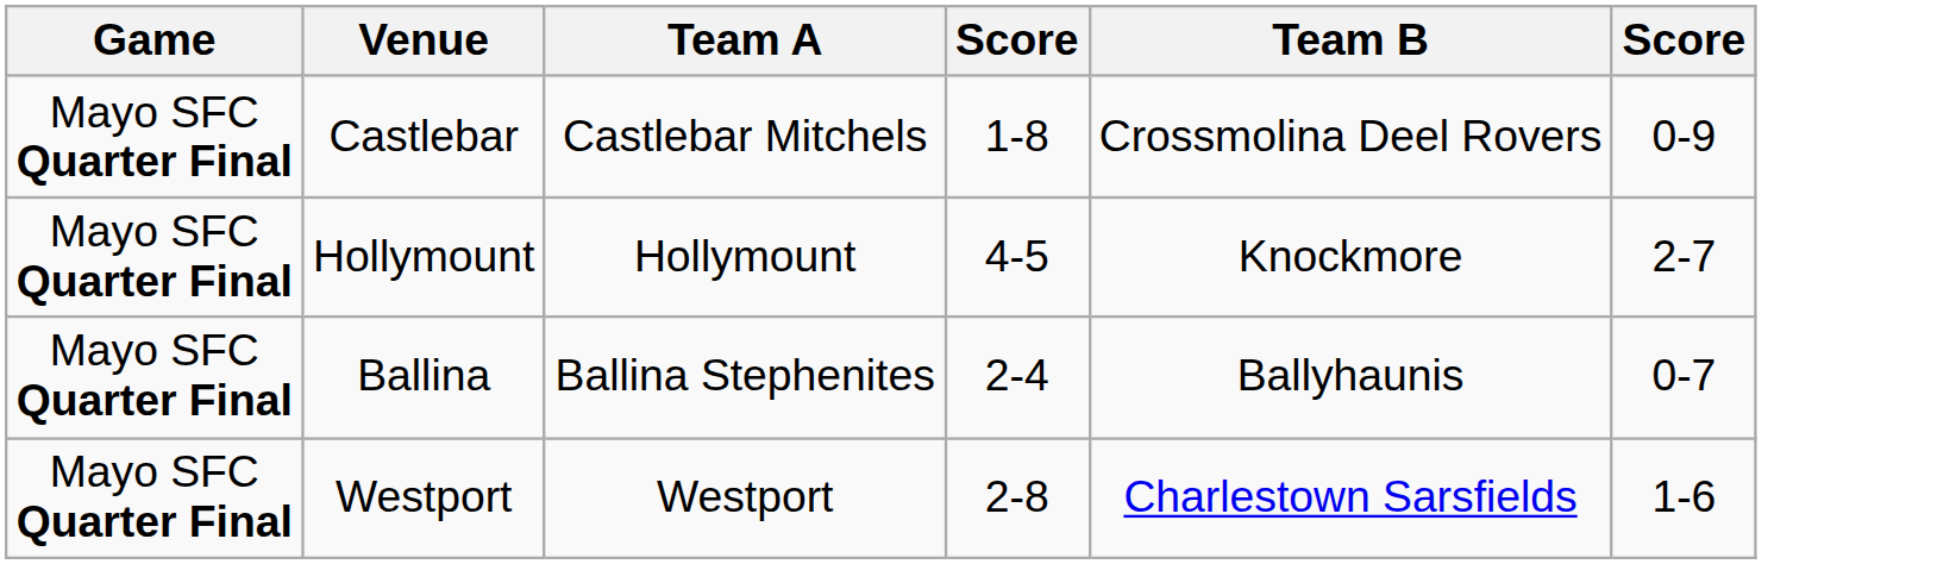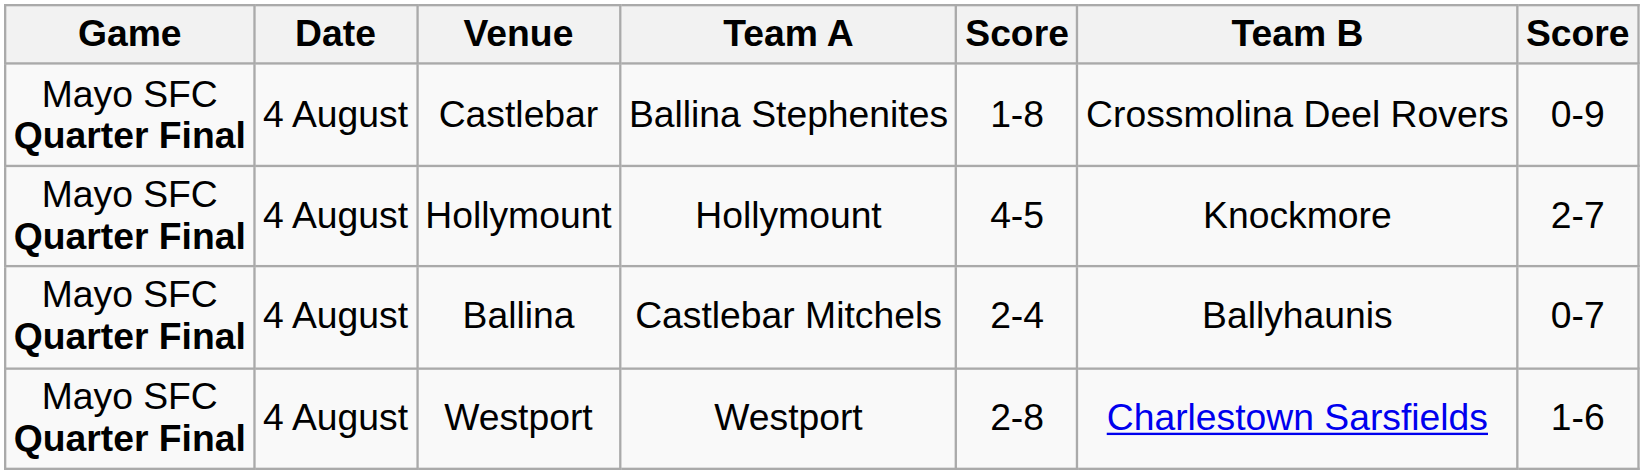 <table class="wikitable">
 <tr>
 <th>Game</th>
+<th>Date</th>
 <th>Venue</th>
 <th>Team A</th>
 <th>Score</th>
 <th>Team B</th>
 <th>Score</th>
 </tr>
 <tr align="center">
 <td>Mayo SFC<br><strong>Quarter Final</strong></td>
+<td>4 August</td>
 <td>Castlebar</td>
-<td>Castlebar Mitchels</td>
+<td>Ballina Stephenites</td>
 <td>1-8</td>
 <td>Crossmolina Deel Rovers</td>
 <td>0-9</td>
 </tr>
 <tr align="center">
 <td>Mayo SFC<br><strong>Quarter Final</strong></td>
+<td>4 August</td>
 <td>Hollymount</td>
 <td>Hollymount</td>
 <td>4-5</td>
 <td>Knockmore</td>
 <td>2-7</td>
 </tr>
 <tr align="center">
 <td>Mayo SFC<br><strong>Quarter Final</strong></td>
+<td>4 August</td>
 <td>Ballina</td>
-<td>Ballina Stephenites</td>
+<td>Castlebar Mitchels</td>
 <td>2-4</td>
 <td>Ballyhaunis</td>
 <td>0-7</td>
 </tr>
 <tr align="center">
 <td>Mayo SFC<br><strong>Quarter Final</strong></td>
+<td>4 August</td>
 <td>Westport</td>
 <td>Westport</td>
 <td>2-8</td>
 <td><a href='#'>Charlestown Sarsfields</a></td>
 <td>1-6</td>
 </tr>
 </table>
